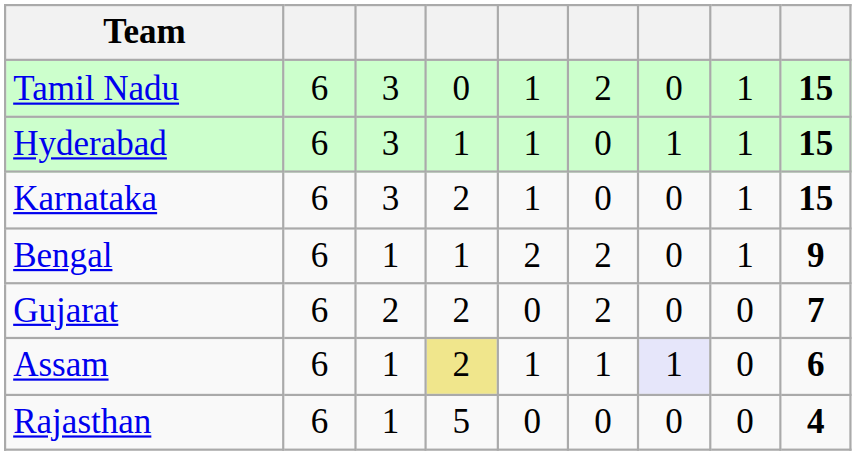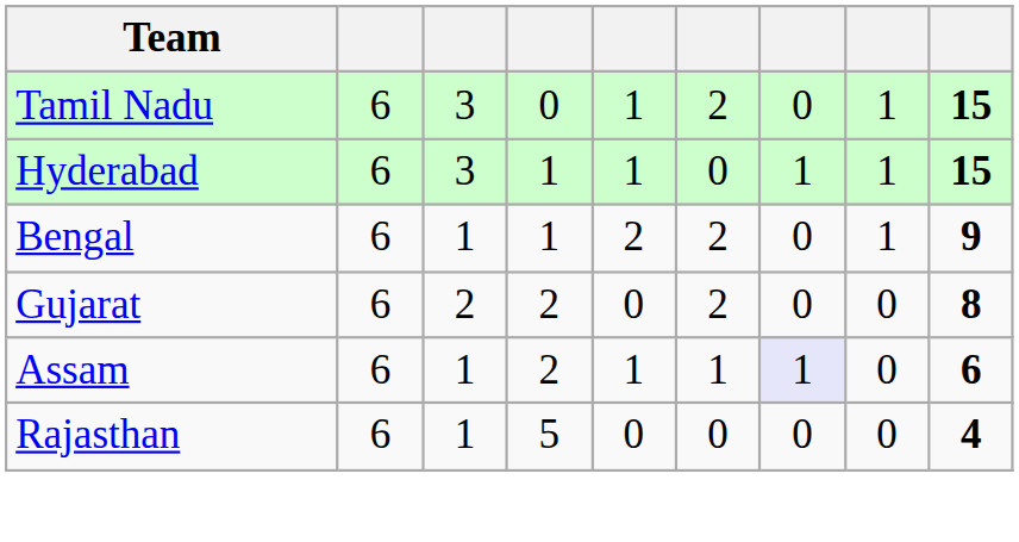 <table class="wikitable" style="text-align:center">
 <tr>
 <th style="width:120px">Team</th>
 <th style="width:25px"></th>
 <th style="width:25px"></th>
 <th style="width:25px"></th>
 <th style="width:25px"></th>
 <th style="width:25px"></th>
 <th style="width:25px"></th>
 <th style="width:25px"></th>
 <th style="width:25px"></th>
 </tr>
 <tr style="background:#cfc;">
 <td style="text-align:left"><a href='#'>Tamil Nadu</a></td>
 <td>6</td>
 <td>3</td>
 <td>0</td>
 <td>1</td>
 <td>2</td>
 <td>0</td>
 <td>1</td>
 <td><strong>15</strong></td>
 </tr>
 <tr style="background:#cfc;">
 <td style="text-align:left"><a href='#'>Hyderabad</a></td>
 <td>6</td>
 <td>3</td>
 <td>1</td>
 <td>1</td>
 <td>0</td>
 <td>1</td>
 <td>1</td>
 <td><strong>15</strong></td>
 </tr>
 <tr>
-<td style="text-align:left"><a href='#'>Karnataka</a></td>
-<td>6</td>
-<td>3</td>
-<td>2</td>
-<td>1</td>
-<td>0</td>
-<td>0</td>
-<td>1</td>
-<td><strong>15</strong></td>
-</tr>
-<tr>
 <td style="text-align:left"><a href='#'>Bengal</a></td>
 <td>6</td>
 <td>1</td>
 <td>1</td>
 <td>2</td>
 <td>2</td>
 <td>0</td>
 <td>1</td>
 <td><strong>9</strong></td>
 </tr>
 <tr>
 <td style="text-align:left"><a href='#'>Gujarat</a></td>
 <td>6</td>
 <td>2</td>
 <td>2</td>
 <td>0</td>
 <td>2</td>
 <td>0</td>
 <td>0</td>
-<td><strong>7</strong></td>
+<td><strong>8</strong></td>
 </tr>
 <tr>
 <td style="text-align:left"><a href='#'>Assam</a></td>
 <td>6</td>
 <td>1</td>
-<td style="background: khaki;">2</td>
+<td>2</td>
 <td>1</td>
 <td>1</td>
 <td style="background: lavender;">1</td>
 <td>0</td>
 <td><strong>6</strong></td>
 </tr>
 <tr>
 <td style="text-align:left"><a href='#'>Rajasthan</a></td>
 <td>6</td>
 <td>1</td>
 <td>5</td>
 <td>0</td>
 <td>0</td>
 <td>0</td>
 <td>0</td>
 <td><strong>4</strong></td>
 </tr>
 </table>
